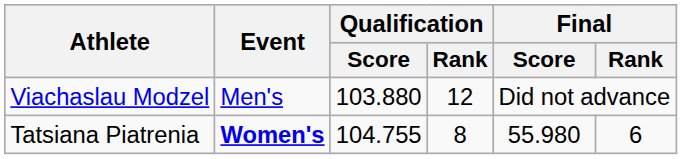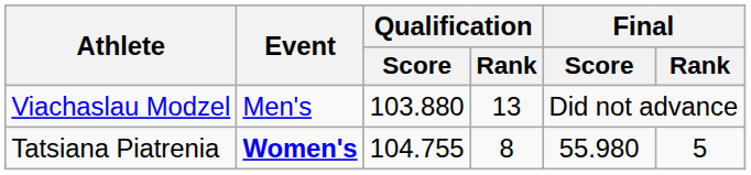 <table class="wikitable" style="font-size:90%">
 <tr>
 <th rowspan="2">Athlete</th>
 <th rowspan="2">Event</th>
 <th colspan="2">Qualification</th>
 <th colspan="2">Final</th>
 </tr>
 <tr style="font-size:95%">
 <th>Score</th>
 <th>Rank</th>
 <th>Score</th>
 <th>Rank</th>
 </tr>
 <tr align=center>
 <td align=left><a href='#'>Viachaslau Modzel</a></td>
 <td align=left><a href='#'>Men's</a></td>
 <td>103.880</td>
-<td>12</td>
+<td>13</td>
 <td colspan=2>Did not advance</td>
 </tr>
 <tr align=center>
 <td align=left>Tatsiana Piatrenia</td>
 <td align=left><strong><a href='#'>Women's</a></strong></td>
 <td>104.755</td>
 <td>8</td>
 <td>55.980</td>
-<td>6</td>
+<td>5</td>
 </tr>
 </table>
